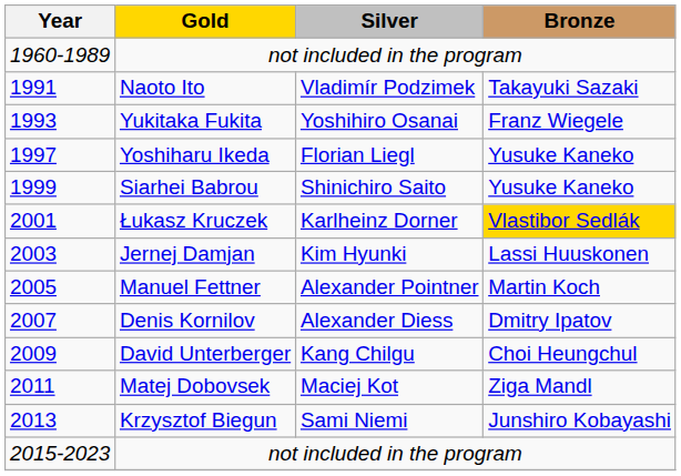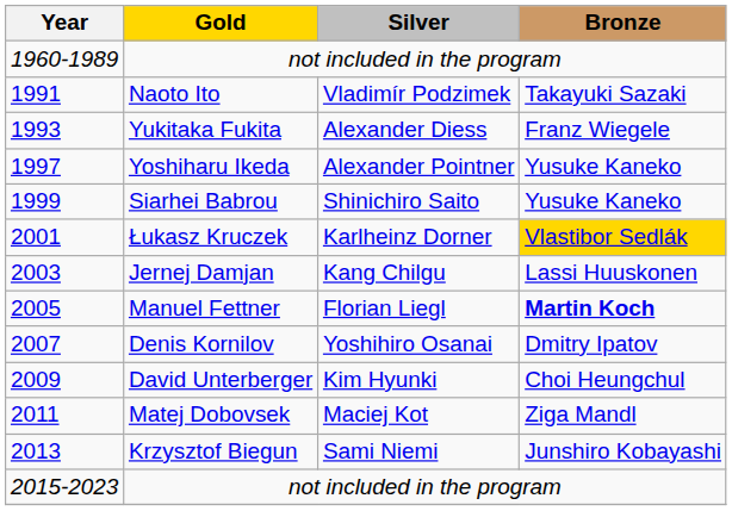 <table class="wikitable">
 <tr>
 <th>Year</th>
 <td align=center bgcolor=gold><strong>Gold</strong></td>
 <td align=center bgcolor=silver><strong>Silver</strong></td>
 <td align=center bgcolor=cc9966><strong>Bronze</strong></td>
 </tr>
 <tr>
 <td><em>1960-1989</em></td>
 <td colspan=3 align=center><em>not included in the program</em></td>
 </tr>
 <tr>
 <td><a href='#'>1991</a></td>
 <td> <a href='#'>Naoto Ito</a></td>
 <td> <a href='#'>Vladimír Podzimek</a></td>
 <td> <a href='#'>Takayuki Sazaki</a></td>
 </tr>
 <tr>
 <td><a href='#'>1993</a></td>
 <td> <a href='#'>Yukitaka Fukita</a></td>
-<td> <a href='#'>Yoshihiro Osanai</a></td>
+<td> <a href='#'>Alexander Diess</a></td>
 <td> <a href='#'>Franz Wiegele</a></td>
 </tr>
 <tr>
 <td><a href='#'>1997</a></td>
 <td> <a href='#'>Yoshiharu Ikeda</a></td>
-<td> <a href='#'>Florian Liegl</a></td>
+<td> <a href='#'>Alexander Pointner</a></td>
 <td> <a href='#'>Yusuke Kaneko</a></td>
 </tr>
 <tr>
 <td><a href='#'>1999</a></td>
 <td> <a href='#'>Siarhei Babrou</a></td>
 <td> <a href='#'>Shinichiro Saito</a></td>
 <td> <a href='#'>Yusuke Kaneko</a></td>
 </tr>
 <tr>
 <td><a href='#'>2001</a></td>
 <td> <a href='#'>Łukasz Kruczek</a></td>
 <td> <a href='#'>Karlheinz Dorner</a></td>
 <td style="background: gold;"> <a href='#'>Vlastibor Sedlák</a></td>
 </tr>
 <tr>
 <td><a href='#'>2003</a></td>
 <td> <a href='#'>Jernej Damjan</a></td>
-<td> <a href='#'>Kim Hyunki</a></td>
+<td> <a href='#'>Kang Chilgu</a></td>
 <td> <a href='#'>Lassi Huuskonen</a></td>
 </tr>
 <tr>
 <td><a href='#'>2005</a></td>
 <td> <a href='#'>Manuel Fettner</a></td>
-<td> <a href='#'>Alexander Pointner</a></td>
-<td> <a href='#'>Martin Koch</a></td>
+<td> <a href='#'>Florian Liegl</a></td>
+<td><strong> <a href='#'>Martin Koch</a></strong></td>
 </tr>
 <tr>
 <td><a href='#'>2007</a></td>
 <td> <a href='#'>Denis Kornilov</a></td>
-<td> <a href='#'>Alexander Diess</a></td>
+<td> <a href='#'>Yoshihiro Osanai</a></td>
 <td> <a href='#'>Dmitry Ipatov</a></td>
 </tr>
 <tr>
 <td><a href='#'>2009</a></td>
 <td> <a href='#'>David Unterberger</a></td>
-<td> <a href='#'>Kang Chilgu</a></td>
+<td> <a href='#'>Kim Hyunki</a></td>
 <td> <a href='#'>Choi Heungchul</a></td>
 </tr>
 <tr>
 <td><a href='#'>2011</a></td>
 <td> <a href='#'>Matej Dobovsek</a></td>
 <td> <a href='#'>Maciej Kot</a></td>
 <td> <a href='#'>Ziga Mandl</a></td>
 </tr>
 <tr>
 <td><a href='#'>2013</a></td>
 <td> <a href='#'>Krzysztof Biegun</a></td>
 <td> <a href='#'>Sami Niemi</a></td>
 <td> <a href='#'>Junshiro Kobayashi</a></td>
 </tr>
 <tr>
 <td><em>2015-2023</em></td>
 <td colspan=3 align=center><em>not included in the program</em></td>
 </tr>
 <tr>
 </tr>
 </table>
